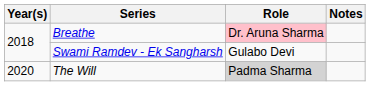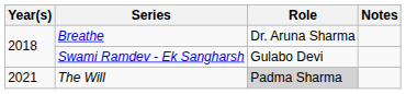 <table class="wikitable plainrowheaders sortable">
 <tr>
 <th scope="col">Year(s)</th>
 <th scope="col">Series</th>
 <th scope="col">Role</th>
 <th scope="col">Notes</th>
 </tr>
 <tr>
 <td rowspan="2">2018</td>
 <td><em><a href='#'>Breathe</a></em></td>
-<td style="background: pink;">Dr. Aruna Sharma</td>
+<td>Dr. Aruna Sharma</td>
 <td></td>
 </tr>
 <tr>
 <td><em><a href='#'>Swami Ramdev - Ek Sangharsh</a></em></td>
 <td>Gulabo Devi</td>
 <td></td>
 </tr>
 <tr>
-<td>2020</td>
+<td>2021</td>
 <td><em>The Will</em></td>
 <td style="background: lightgrey;">Padma Sharma</td>
 <td></td>
 </tr>
 </table>
